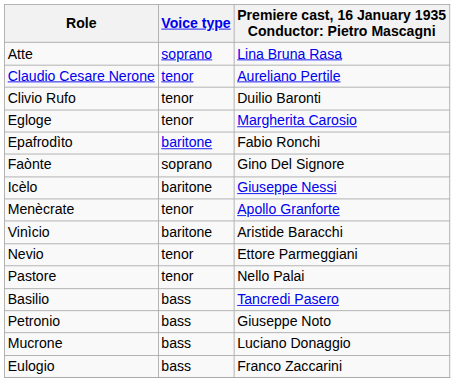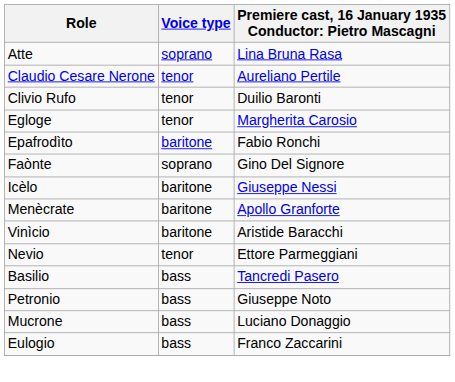 <table class="wikitable">
 <tr>
 <th>Role</th>
 <th><a href='#'>Voice type</a></th>
 <th>Premiere cast, 16 January 1935<br>Conductor: Pietro Mascagni</th>
 </tr>
 <tr>
 <td>Atte</td>
 <td><a href='#'>soprano</a></td>
 <td><a href='#'>Lina Bruna Rasa</a></td>
 </tr>
 <tr>
 <td><a href='#'>Claudio Cesare Nerone</a></td>
 <td><a href='#'>tenor</a></td>
 <td><a href='#'>Aureliano Pertile</a></td>
 </tr>
 <tr>
 <td>Clivio Rufo</td>
 <td>tenor</td>
 <td>Duilio Baronti</td>
 </tr>
 <tr>
 <td>Egloge</td>
 <td>tenor</td>
 <td><a href='#'>Margherita Carosio</a></td>
 </tr>
 <tr>
 <td>Epafrodìto</td>
 <td><a href='#'>baritone</a></td>
 <td>Fabio Ronchi</td>
 </tr>
 <tr>
 <td>Faònte</td>
 <td>soprano</td>
 <td>Gino Del Signore</td>
 </tr>
 <tr>
 <td>Icèlo</td>
 <td>baritone</td>
 <td><a href='#'>Giuseppe Nessi</a></td>
 </tr>
 <tr>
 <td>Menècrate</td>
-<td>tenor</td>
+<td>baritone</td>
 <td><a href='#'>Apollo Granforte</a></td>
 </tr>
 <tr>
 <td>Vinìcio</td>
 <td>baritone</td>
 <td>Aristide Baracchi</td>
 </tr>
 <tr>
 <td>Nevio</td>
 <td>tenor</td>
 <td>Ettore Parmeggiani</td>
-</tr>
-<tr>
-<td>Pastore</td>
-<td>tenor</td>
-<td>Nello Palai</td>
 </tr>
 <tr>
 <td>Basilio</td>
 <td>bass</td>
 <td><a href='#'>Tancredi Pasero</a></td>
 </tr>
 <tr>
 <td>Petronio</td>
 <td>bass</td>
 <td>Giuseppe Noto</td>
 </tr>
 <tr>
 <td>Mucrone</td>
 <td>bass</td>
 <td>Luciano Donaggio</td>
 </tr>
 <tr>
 <td>Eulogio</td>
 <td>bass</td>
 <td>Franco Zaccarini</td>
 </tr>
 <tr>
 </tr>
 </table>
